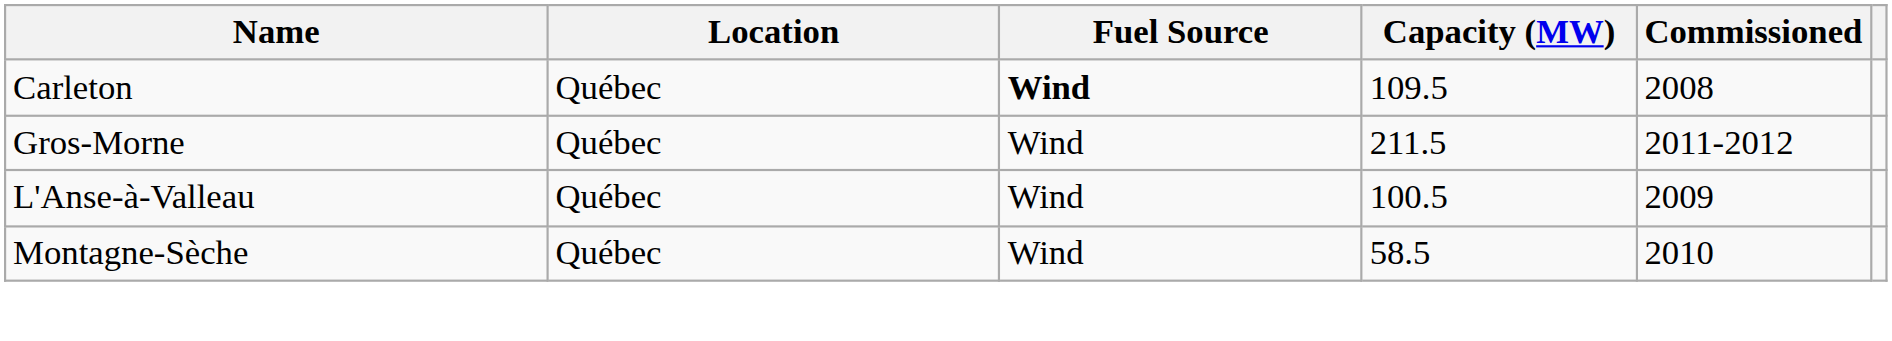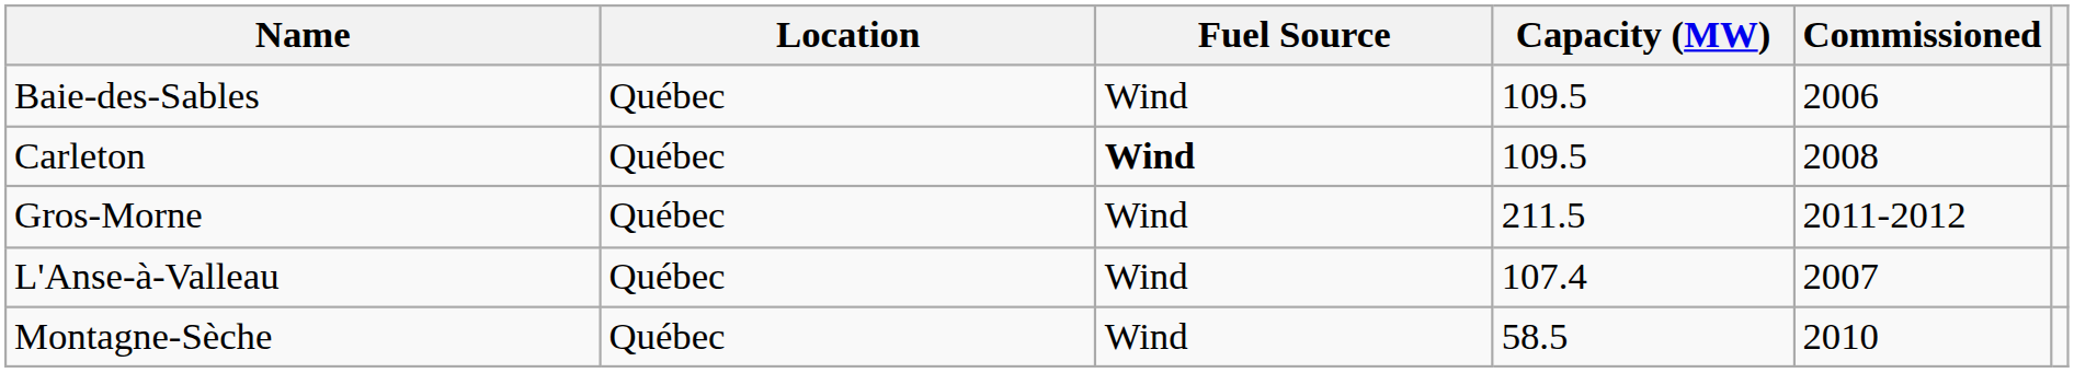 <table class="wikitable sortable">
 <tr>
 <th width="30%">Name</th>
 <th width="25%">Location</th>
 <th width="20%">Fuel Source</th>
 <th width="15%">Capacity (<a href='#'>MW</a>)</th>
 <th width="15%">Commissioned</th>
 <th width="10%"></th>
+</tr>
+<tr>
+<td>Baie-des-Sables</td>
+<td>Québec</td>
+<td>Wind</td>
+<td>109.5</td>
+<td>2006</td>
+<td></td>
 </tr>
 <tr>
 <td>Carleton</td>
 <td>Québec</td>
 <td><strong>Wind</strong></td>
 <td>109.5</td>
 <td>2008</td>
 <td></td>
 </tr>
 <tr>
 <td>Gros-Morne</td>
 <td>Québec</td>
 <td>Wind</td>
 <td>211.5</td>
 <td>2011-2012</td>
 <td></td>
 </tr>
 <tr>
 <td>L'Anse-à-Valleau</td>
 <td>Québec</td>
 <td>Wind</td>
-<td>100.5</td>
-<td>2009</td>
+<td>107.4</td>
+<td>2007</td>
 <td></td>
 </tr>
 <tr>
 <td>Montagne-Sèche</td>
 <td>Québec</td>
 <td>Wind</td>
 <td>58.5</td>
 <td>2010</td>
 <td></td>
 </tr>
 </table>
